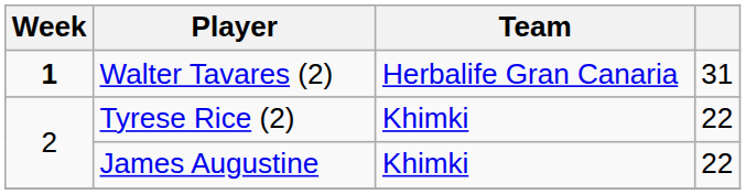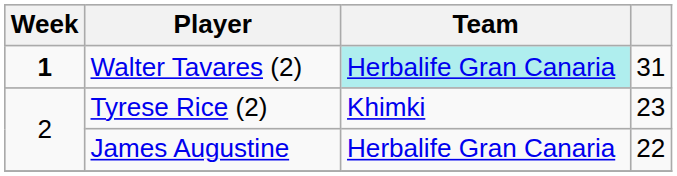 <table class="wikitable sortable" style="text-align: center;">
 <tr>
 <th style="text-align:center;">Week</th>
 <th style="text-align:center; width:150px;">Player</th>
 <th style="text-align:center; width:170px;">Team</th>
 <th style="text-align:center;"></th>
 </tr>
 <tr>
 <td><strong>1</strong></td>
 <td align="left"> <a href='#'>Walter Tavares</a> (2)</td>
-<td align="left"> <a href='#'>Herbalife Gran Canaria</a></td>
+<td align="left" style="background: paleturquoise;"> <a href='#'>Herbalife Gran Canaria</a></td>
 <td>31</td>
 </tr>
 <tr>
 <td rowspan=2>2</td>
 <td align="left"> <a href='#'>Tyrese Rice</a> (2)</td>
 <td align="left"> <a href='#'>Khimki</a></td>
-<td>22</td>
+<td>23</td>
 </tr>
 <tr>
 <td align="left"> <a href='#'>James Augustine</a></td>
-<td align="left"> <a href='#'>Khimki</a></td>
+<td align="left"> <a href='#'>Herbalife Gran Canaria</a></td>
 <td>22</td>
 </tr>
 <tr>
 </tr>
 </table>
